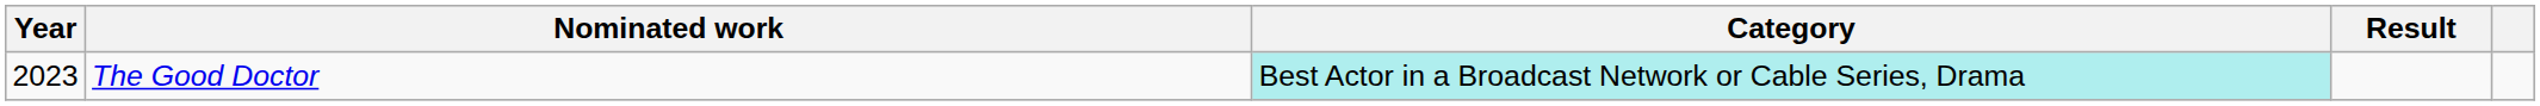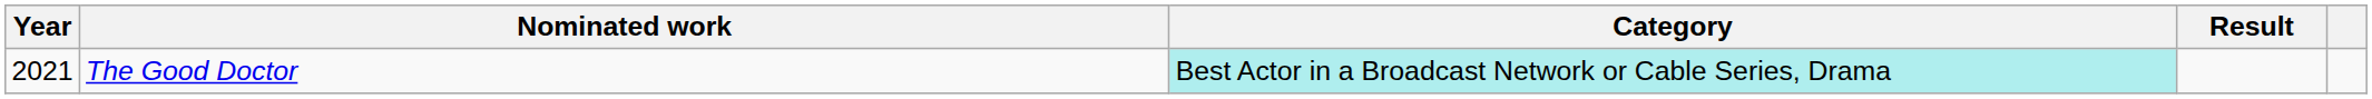 <table class="wikitable">
 <tr>
 <th scope="col" style="width:1em;">Year</th>
 <th scope="col" style="width:39em;">Nominated work</th>
 <th scope="col" style="width:36em;">Category</th>
 <th scope="col" style="width:5em;">Result</th>
 <th scope="col" style="width:1em;"></th>
 </tr>
 <tr>
-<td>2023</td>
+<td>2021</td>
 <td><em><a href='#'>The Good Doctor</a></em></td>
 <td style="background: paleturquoise;">Best Actor in a Broadcast Network or Cable Series, Drama</td>
 <td></td>
 <td></td>
 </tr>
 </table>
